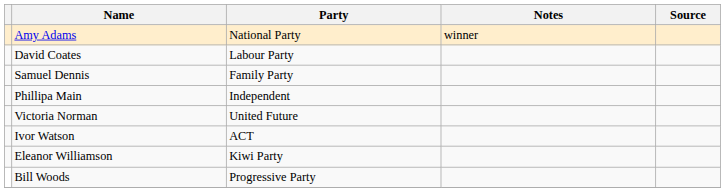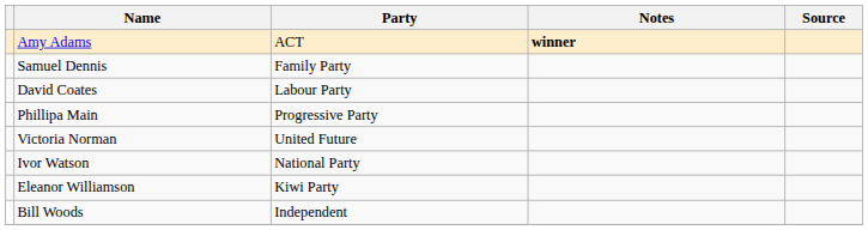 <table class="wikitable" width="70%" style="font-size:95%;">
 <tr>
 <th width=1%></th>
 <th width=30%>Name</th>
 <th width=30%>Party</th>
 <th width=30%>Notes</th>
 <th width=9%>Source</th>
 </tr>
 <tr ---- bgcolor=#FFEECC>
 <td bgcolor=></td>
 <td><a href='#'>Amy Adams</a></td>
-<td>National Party</td>
-<td>winner</td>
+<td>ACT</td>
+<td><strong>winner</strong></td>
+<td></td>
+</tr>
+<tr -->
+<td bgcolor=></td>
+<td>Samuel Dennis</td>
+<td>Family Party</td>
+<td></td>
 <td></td>
 </tr>
 <tr -->
 <td bgcolor=></td>
 <td>David Coates</td>
 <td>Labour Party</td>
 <td></td>
 <td></td>
 </tr>
 <tr -->
 <td bgcolor=></td>
-<td>Samuel Dennis</td>
-<td>Family Party</td>
-<td></td>
-<td></td>
-</tr>
-<tr -->
-<td bgcolor=></td>
 <td>Phillipa Main</td>
-<td>Independent</td>
+<td>Progressive Party</td>
 <td></td>
 <td></td>
 </tr>
 <tr -->
 <td bgcolor=></td>
 <td>Victoria Norman</td>
 <td>United Future</td>
 <td></td>
 <td></td>
 </tr>
 <tr -->
 <td bgcolor=></td>
 <td>Ivor Watson</td>
-<td>ACT</td>
+<td>National Party</td>
 <td></td>
 <td></td>
 </tr>
 <tr -->
 <td bgcolor=></td>
 <td>Eleanor Williamson</td>
 <td>Kiwi Party</td>
 <td></td>
 <td></td>
 </tr>
 <tr -->
 <td bgcolor=white></td>
 <td>Bill Woods</td>
-<td>Progressive Party</td>
+<td>Independent</td>
 <td></td>
 <td></td>
 </tr>
 <tr -->
 </tr>
 </table>
